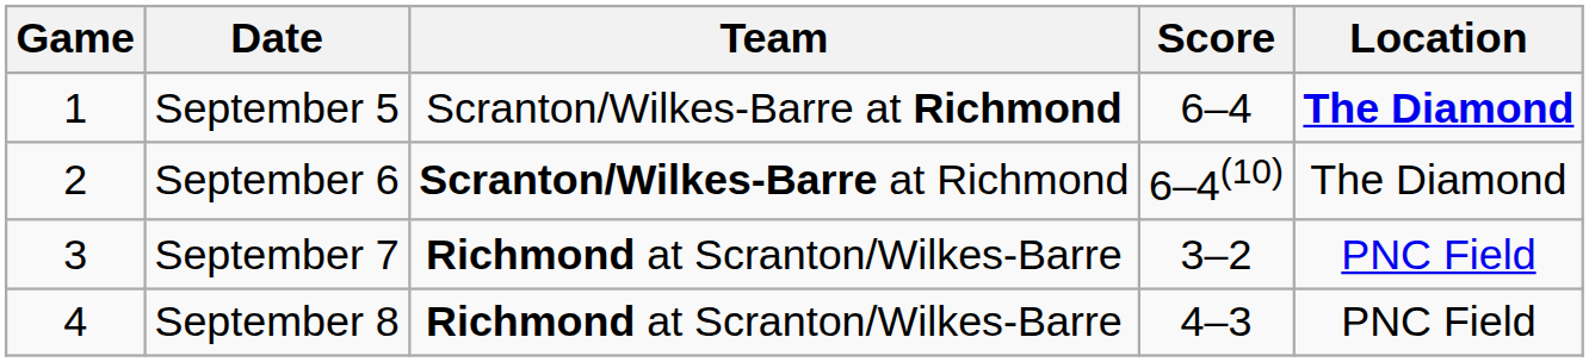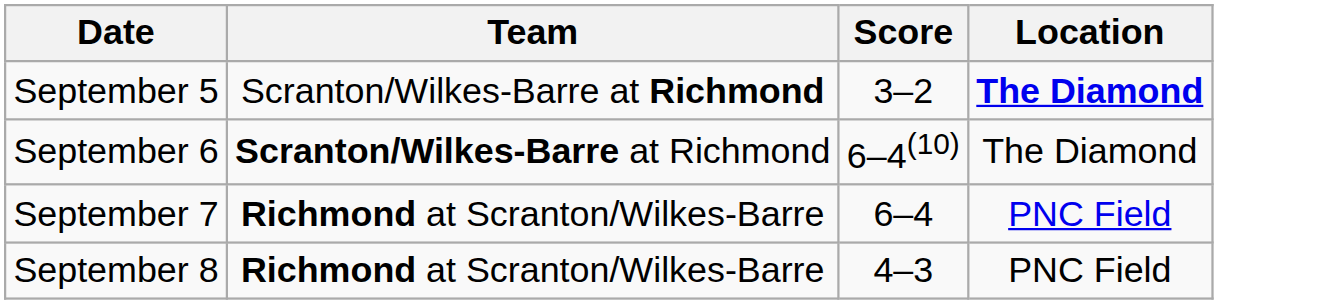 <table class="wikitable" style="text-align:center">
 <tr>
-<th>Game</th>
 <th>Date</th>
 <th>Team</th>
 <th>Score</th>
 <th>Location</th>
 </tr>
 <tr>
-<td>1</td>
 <td>September 5</td>
 <td>Scranton/Wilkes-Barre at <strong>Richmond</strong></td>
-<td>6–4</td>
+<td>3–2</td>
 <td><strong><a href='#'>The Diamond</a></strong></td>
 </tr>
 <tr>
-<td>2</td>
 <td>September 6</td>
 <td><strong>Scranton/Wilkes-Barre</strong> at Richmond</td>
 <td>6–4<sup>(10)</sup></td>
 <td>The Diamond</td>
 </tr>
 <tr>
-<td>3</td>
 <td>September 7</td>
 <td><strong>Richmond</strong> at Scranton/Wilkes-Barre</td>
-<td>3–2</td>
+<td>6–4</td>
 <td><a href='#'>PNC Field</a></td>
 </tr>
 <tr>
-<td>4</td>
 <td>September 8</td>
 <td><strong>Richmond</strong> at Scranton/Wilkes-Barre</td>
 <td>4–3</td>
 <td>PNC Field</td>
 </tr>
 </table>
